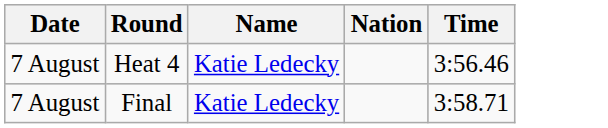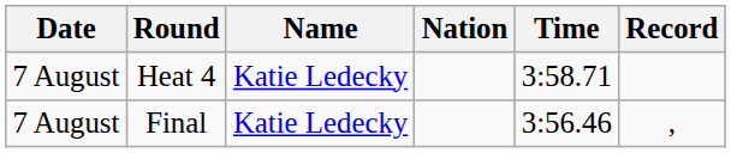 <table class=wikitable style=text-align:center>
 <tr>
 <th>Date</th>
 <th>Round</th>
 <th>Name</th>
 <th>Nation</th>
 <th>Time</th>
+<th>Record</th>
 </tr>
 <tr>
 <td>7 August</td>
 <td>Heat 4</td>
 <td><a href='#'>Katie Ledecky</a></td>
 <td></td>
-<td>3:56.46</td>
+<td>3:58.71</td>
+<td></td>
 </tr>
 <tr>
 <td>7 August</td>
 <td>Final</td>
 <td><a href='#'>Katie Ledecky</a></td>
 <td></td>
-<td>3:58.71</td>
+<td>3:56.46</td>
+<td>, </td>
 </tr>
 </table>
